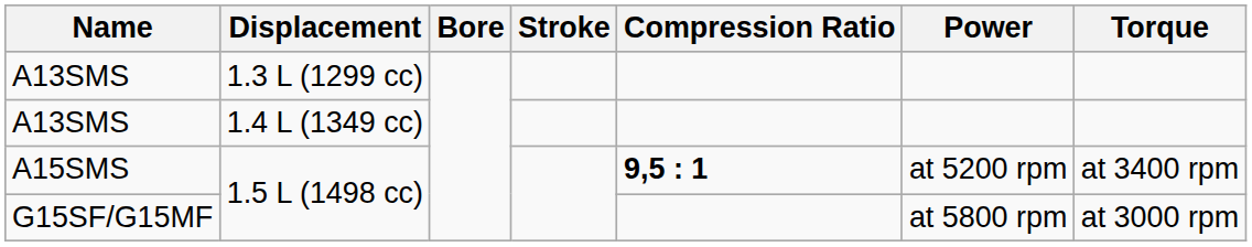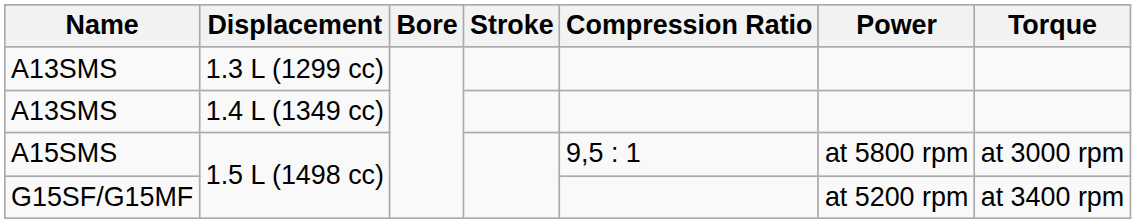 <table class=wikitable>
 <tr>
 <th>Name</th>
 <th>Displacement</th>
 <th>Bore</th>
 <th>Stroke</th>
 <th>Compression Ratio</th>
 <th>Power</th>
 <th>Torque</th>
 </tr>
 <tr>
 <td>A13SMS</td>
 <td>1.3 L (1299 cc)</td>
 <td rowspan=4></td>
 <td></td>
 <td></td>
 <td></td>
 <td></td>
 </tr>
 <tr>
 <td>A13SMS</td>
 <td>1.4 L (1349 cc)</td>
 <td></td>
 <td></td>
 <td></td>
 <td></td>
 </tr>
 <tr>
 <td>A15SMS</td>
 <td rowspan=2>1.5 L (1498 cc)</td>
 <td rowspan=2></td>
-<td><strong>9,5 : 1</strong></td>
-<td> at 5200 rpm</td>
-<td> at 3400 rpm</td>
+<td>9,5 : 1</td>
+<td> at 5800 rpm</td>
+<td> at 3000 rpm</td>
 </tr>
 <tr>
 <td>G15SF/G15MF</td>
 <td></td>
-<td> at 5800 rpm</td>
-<td> at 3000 rpm</td>
+<td> at 5200 rpm</td>
+<td> at 3400 rpm</td>
 </tr>
 </table>
